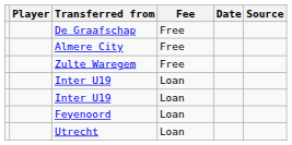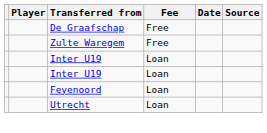 <table class="wikitable plainrowheaders sortable">
 <tr>
 <th></th>
 <th scope="col">Player</th>
 <th>Transferred from</th>
 <th style="width: 65px;">Fee</th>
 <th scope="col">Date</th>
 <th scope="col">Source</th>
 </tr>
 <tr>
 <td align=center></td>
 <td></td>
 <td> <a href='#'>De Graafschap</a></td>
-<td>Free</td>
-<td></td>
-<td></td>
-</tr>
-<tr>
-<td align=center></td>
-<td></td>
-<td> <a href='#'>Almere City</a></td>
 <td>Free</td>
 <td></td>
 <td></td>
 </tr>
 <tr>
 <td align=center></td>
 <td></td>
 <td> <a href='#'>Zulte Waregem</a></td>
 <td>Free</td>
 <td></td>
 <td></td>
 </tr>
 <tr>
 <td align=center></td>
 <td></td>
 <td> <a href='#'>Inter U19</a></td>
 <td>Loan</td>
 <td></td>
 <td></td>
 </tr>
 <tr>
 <td align=center></td>
 <td></td>
 <td> <a href='#'>Inter U19</a></td>
 <td>Loan</td>
 <td></td>
 <td></td>
 </tr>
 <tr>
 <td align=center></td>
 <td></td>
 <td> <a href='#'>Feyenoord</a></td>
 <td>Loan</td>
 <td></td>
 <td></td>
 </tr>
 <tr>
 <td align=center></td>
 <td></td>
 <td> <a href='#'>Utrecht</a></td>
 <td>Loan</td>
 <td></td>
 <td></td>
 </tr>
 </table>
